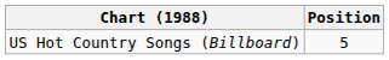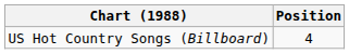 <table class="wikitable">
 <tr>
 <th>Chart (1988)</th>
 <th>Position</th>
 </tr>
 <tr>
 <td>US Hot Country Songs (<em>Billboard</em>)</td>
-<td align="center">5</td>
+<td align="center">4</td>
 </tr>
 </table>
